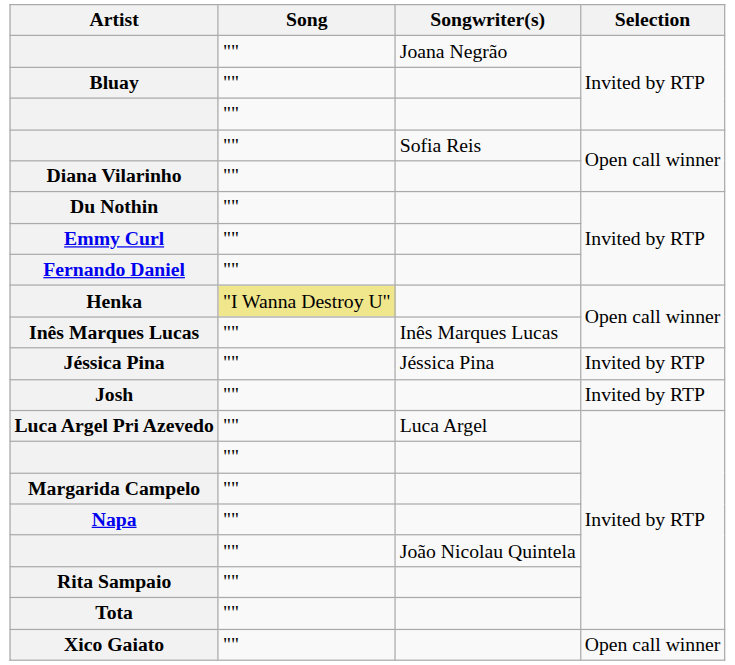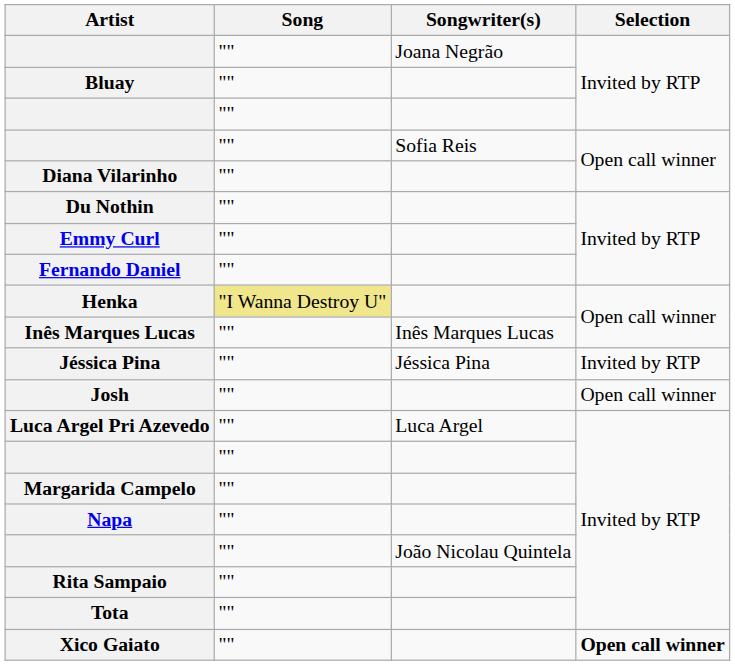 <table class="sortable wikitable plainrowheaders" style="margin: 1em auto 1em auto">
 <tr>
 <th scope="col">Artist</th>
 <th scope="col">Song</th>
 <th class="unsortable" scope="col">Songwriter(s)</th>
 <th scope="col">Selection</th>
 </tr>
 <tr>
 <th scope="row"></th>
 <td>""</td>
 <td>Joana Negrão</td>
 <td rowspan="3">Invited by RTP</td>
 </tr>
 <tr>
 <th scope="row">Bluay</th>
 <td>""</td>
 <td></td>
 </tr>
 <tr>
 <th scope="row"></th>
 <td>""</td>
 <td></td>
 </tr>
 <tr>
 <th scope="row"></th>
 <td>""</td>
 <td>Sofia Reis</td>
 <td rowspan="2">Open call winner</td>
 </tr>
 <tr>
 <th scope="row">Diana Vilarinho</th>
 <td>""</td>
 <td></td>
 </tr>
 <tr>
 <th scope="row">Du Nothin</th>
 <td>""</td>
 <td></td>
 <td rowspan="3">Invited by RTP</td>
 </tr>
 <tr>
 <th scope="row"><a href='#'>Emmy Curl</a></th>
 <td>""</td>
 <td></td>
 </tr>
 <tr>
 <th scope="row"><a href='#'>Fernando Daniel</a></th>
 <td>""</td>
 <td></td>
 </tr>
 <tr>
 <th scope="row">Henka</th>
 <td style="background: khaki;">"I Wanna Destroy U"</td>
 <td></td>
 <td rowspan="2">Open call winner</td>
 </tr>
 <tr>
 <th scope="row">Inês Marques Lucas</th>
 <td>""</td>
 <td>Inês Marques Lucas</td>
 </tr>
 <tr>
 <th scope="row">Jéssica Pina</th>
 <td>""</td>
 <td>Jéssica Pina</td>
 <td>Invited by RTP</td>
 </tr>
 <tr>
 <th scope="row">Josh</th>
 <td>""</td>
 <td></td>
-<td>Invited by RTP</td>
+<td>Open call winner</td>
 </tr>
 <tr>
 <th scope="row">Luca Argel  Pri Azevedo</th>
 <td>""</td>
 <td>Luca Argel</td>
 <td rowspan="7">Invited by RTP</td>
 </tr>
 <tr>
 <th scope="row"></th>
 <td>""</td>
 <td></td>
 </tr>
 <tr>
 <th scope="row">Margarida Campelo</th>
 <td>""</td>
 <td></td>
 </tr>
 <tr>
 <th scope="row"><a href='#'>Napa</a></th>
 <td>""</td>
 <td></td>
 </tr>
 <tr>
 <th scope="row"></th>
 <td>""</td>
 <td>João Nicolau Quintela</td>
 </tr>
 <tr>
 <th scope="row">Rita Sampaio</th>
 <td>""</td>
 <td></td>
 </tr>
 <tr>
 <th scope="row">Tota</th>
 <td>""</td>
 <td></td>
 </tr>
 <tr>
 <th scope="row">Xico Gaiato</th>
 <td>""</td>
 <td></td>
-<td>Open call winner</td>
+<td><strong>Open call winner</strong></td>
 </tr>
 </table>
